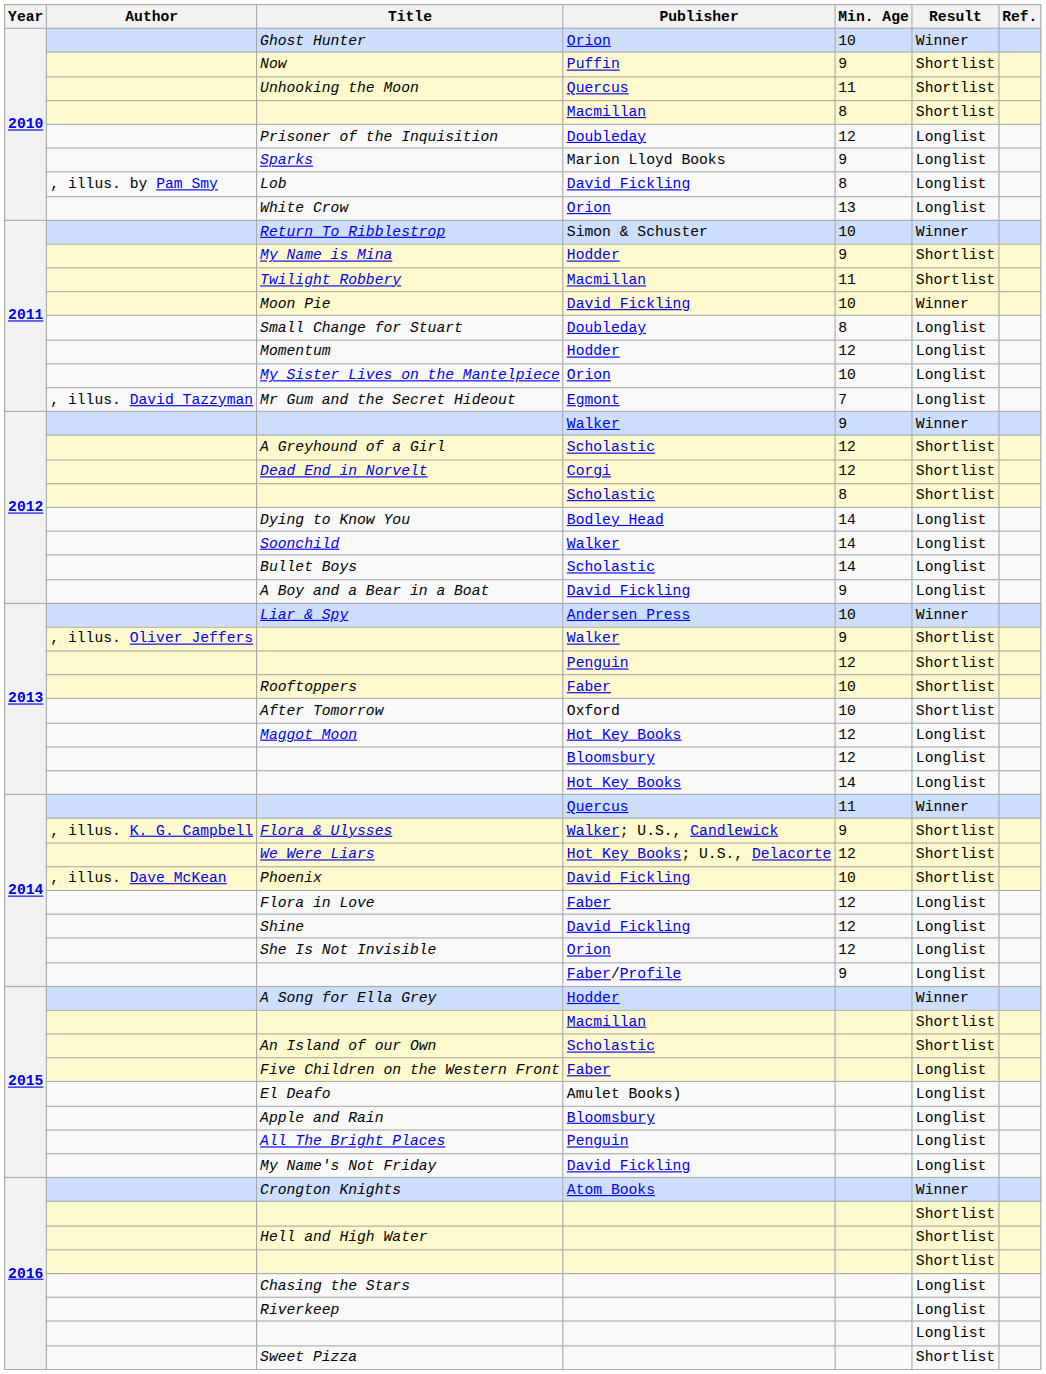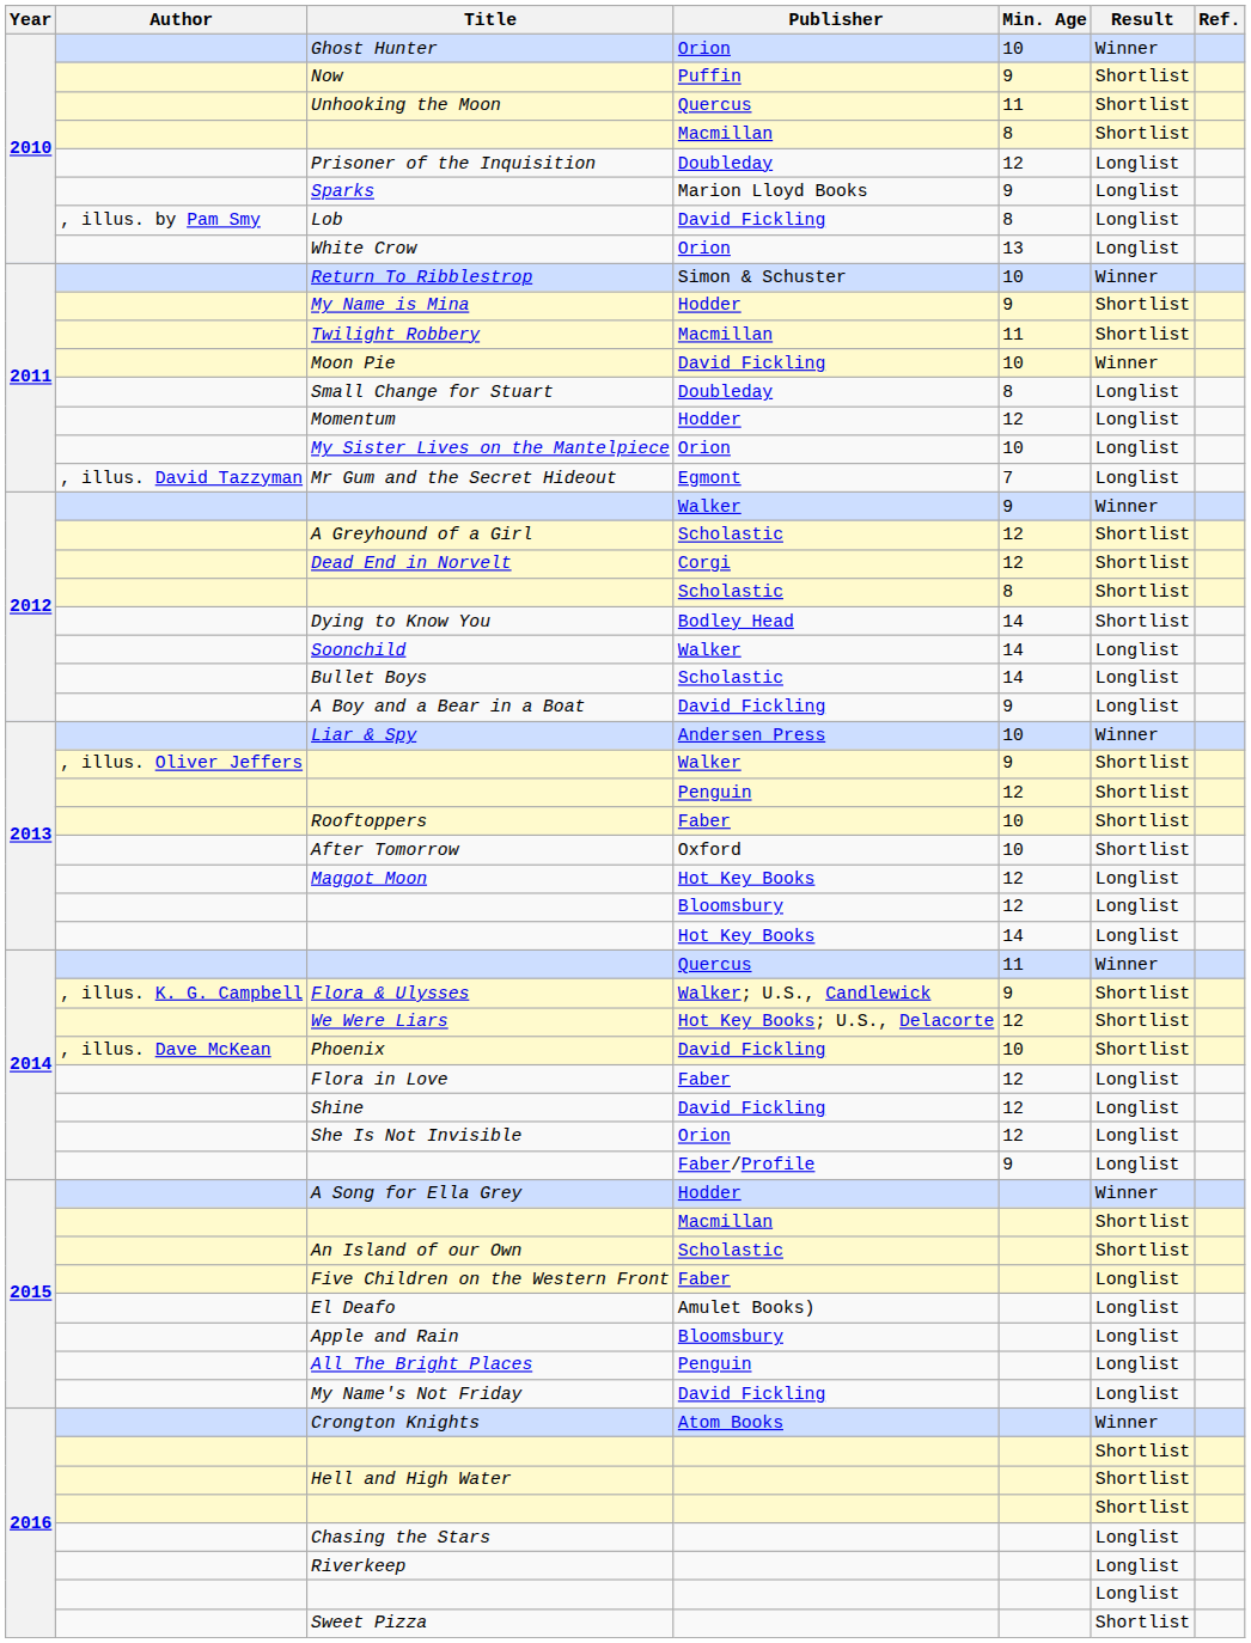 <table class="wikitable sortable mw-collapsible">
 <tr>
 <th>Year</th>
 <th>Author</th>
 <th>Title</th>
 <th>Publisher</th>
 <th>Min. Age</th>
 <th>Result</th>
 <th>Ref.</th>
 </tr>
 <tr style="background:#cddeff">
 <th rowspan="8"><a href='#'>2010</a></th>
 <td></td>
 <td><em>Ghost Hunter</em></td>
 <td><a href='#'>Orion</a></td>
 <td>10</td>
 <td>Winner</td>
 <td></td>
 </tr>
 <tr style="background:LemonChiffon;">
 <td></td>
 <td><em>Now</em></td>
 <td><a href='#'>Puffin</a></td>
 <td>9</td>
 <td>Shortlist</td>
 <td></td>
 </tr>
 <tr style="background:LemonChiffon;">
 <td></td>
 <td><em>Unhooking the Moon</em></td>
 <td><a href='#'>Quercus</a></td>
 <td>11</td>
 <td>Shortlist</td>
 <td></td>
 </tr>
 <tr style="background:LemonChiffon;">
 <td></td>
 <td><em></em></td>
 <td><a href='#'>Macmillan</a></td>
 <td>8</td>
 <td>Shortlist</td>
 <td></td>
 </tr>
 <tr>
 <td></td>
 <td><em>Prisoner of the Inquisition</em></td>
 <td><a href='#'>Doubleday</a></td>
 <td>12</td>
 <td>Longlist</td>
 <td></td>
 </tr>
 <tr>
 <td></td>
 <td><em><a href='#'>Sparks</a></em></td>
 <td>Marion Lloyd Books</td>
 <td>9</td>
 <td>Longlist</td>
 <td></td>
 </tr>
 <tr>
 <td>, illus. by <a href='#'>Pam Smy</a></td>
 <td><em>Lob</em></td>
 <td><a href='#'>David Fickling</a></td>
 <td>8</td>
 <td>Longlist</td>
 <td></td>
 </tr>
 <tr>
 <td></td>
 <td><em>White Crow</em></td>
 <td><a href='#'>Orion</a></td>
 <td>13</td>
 <td>Longlist</td>
 <td></td>
 </tr>
 <tr style="background:#cddeff">
 <th rowspan="8"><a href='#'>2011</a></th>
 <td></td>
 <td><em><a href='#'>Return To Ribblestrop</a></em></td>
 <td>Simon & Schuster</td>
 <td>10</td>
 <td>Winner</td>
 <td></td>
 </tr>
 <tr style="background:LemonChiffon;">
 <td></td>
 <td><em><a href='#'>My Name is Mina</a></em></td>
 <td><a href='#'>Hodder</a></td>
 <td>9</td>
 <td>Shortlist</td>
 <td></td>
 </tr>
 <tr style="background:LemonChiffon;">
 <td></td>
 <td><em><a href='#'>Twilight Robbery</a></em></td>
 <td><a href='#'>Macmillan</a></td>
 <td>11</td>
 <td>Shortlist</td>
 <td></td>
 </tr>
 <tr style="background:LemonChiffon;">
 <td></td>
 <td><em>Moon Pie</em></td>
 <td><a href='#'>David Fickling</a></td>
 <td>10</td>
 <td>Winner</td>
 <td></td>
 </tr>
 <tr>
 <td></td>
 <td><em>Small Change for Stuart</em></td>
 <td><a href='#'>Doubleday</a></td>
 <td>8</td>
 <td>Longlist</td>
 <td></td>
 </tr>
 <tr>
 <td></td>
 <td><em>Momentum</em></td>
 <td><a href='#'>Hodder</a></td>
 <td>12</td>
 <td>Longlist</td>
 <td></td>
 </tr>
 <tr>
 <td></td>
 <td><em><a href='#'>My Sister Lives on the Mantelpiece</a></em></td>
 <td><a href='#'>Orion</a></td>
 <td>10</td>
 <td>Longlist</td>
 <td></td>
 </tr>
 <tr>
 <td>, illus. <a href='#'>David Tazzyman</a></td>
 <td><em>Mr Gum and the Secret Hideout</em></td>
 <td><a href='#'>Egmont</a></td>
 <td>7</td>
 <td>Longlist</td>
 <td></td>
 </tr>
 <tr style="background:#cddeff">
 <th rowspan="8"><a href='#'>2012</a></th>
 <td></td>
 <td><em></em></td>
 <td><a href='#'>Walker</a></td>
 <td>9</td>
 <td>Winner</td>
 <td></td>
 </tr>
 <tr style="background:LemonChiffon;">
 <td></td>
 <td><em>A Greyhound of a Girl</em></td>
 <td><a href='#'>Scholastic</a></td>
 <td>12</td>
 <td>Shortlist</td>
 <td></td>
 </tr>
 <tr style="background:LemonChiffon;">
 <td></td>
 <td><em><a href='#'>Dead End in Norvelt</a></em></td>
 <td><a href='#'>Corgi</a></td>
 <td>12</td>
 <td>Shortlist</td>
 <td></td>
 </tr>
 <tr style="background:LemonChiffon;">
 <td></td>
 <td><em></em></td>
 <td><a href='#'>Scholastic</a></td>
 <td>8</td>
 <td>Shortlist</td>
 <td></td>
 </tr>
 <tr>
 <td></td>
 <td><em>Dying to Know You</em></td>
 <td><a href='#'>Bodley Head</a></td>
 <td>14</td>
-<td>Longlist</td>
+<td>Shortlist</td>
 <td></td>
 </tr>
 <tr>
 <td></td>
 <td><em><a href='#'>Soonchild</a></em></td>
 <td><a href='#'>Walker</a></td>
 <td>14</td>
 <td>Longlist</td>
 <td></td>
 </tr>
 <tr>
 <td></td>
 <td><em>Bullet Boys</em></td>
 <td><a href='#'>Scholastic</a></td>
 <td>14</td>
 <td>Longlist</td>
 <td></td>
 </tr>
 <tr>
 <td></td>
 <td><em>A Boy and a Bear in a Boat</em></td>
 <td><a href='#'>David Fickling</a></td>
 <td>9</td>
 <td>Longlist</td>
 <td></td>
 </tr>
 <tr style="background:#cddeff">
 <th rowspan="8"><a href='#'>2013</a></th>
 <td></td>
 <td><em><a href='#'>Liar & Spy</a></em></td>
 <td><a href='#'>Andersen Press</a></td>
 <td>10</td>
 <td>Winner</td>
 <td></td>
 </tr>
 <tr style="background:LemonChiffon;">
 <td>, illus. <a href='#'>Oliver Jeffers</a></td>
 <td><em></em></td>
 <td><a href='#'>Walker</a></td>
 <td>9</td>
 <td>Shortlist</td>
 <td></td>
 </tr>
 <tr style="background:LemonChiffon;">
 <td></td>
 <td><em></em></td>
 <td><a href='#'>Penguin</a></td>
 <td>12</td>
 <td>Shortlist</td>
 <td></td>
 </tr>
 <tr style="background:LemonChiffon;">
 <td></td>
 <td><em>Rooftoppers</em></td>
 <td><a href='#'>Faber</a></td>
 <td>10</td>
 <td>Shortlist</td>
 <td></td>
 </tr>
 <tr>
 <td></td>
 <td><em>After Tomorrow</em></td>
 <td>Oxford</td>
 <td>10</td>
 <td>Shortlist</td>
 <td></td>
 </tr>
 <tr>
 <td></td>
 <td><em><a href='#'>Maggot Moon</a></em></td>
 <td><a href='#'>Hot Key Books</a></td>
 <td>12</td>
 <td>Longlist</td>
 <td></td>
 </tr>
 <tr>
 <td></td>
 <td><em></em></td>
 <td><a href='#'>Bloomsbury</a></td>
 <td>12</td>
 <td>Longlist</td>
 <td></td>
 </tr>
 <tr>
 <td></td>
 <td><em></em></td>
 <td><a href='#'>Hot Key Books</a></td>
 <td>14</td>
 <td>Longlist</td>
 <td></td>
 </tr>
 <tr style="background:#cddeff">
 <th rowspan="8"><a href='#'>2014</a></th>
 <td></td>
 <td><em></em></td>
 <td><a href='#'>Quercus</a></td>
 <td>11</td>
 <td>Winner</td>
 <td></td>
 </tr>
 <tr style="background:LemonChiffon;">
 <td>, illus. <a href='#'>K. G. Campbell</a></td>
 <td><em><a href='#'>Flora & Ulysses</a></em></td>
 <td><a href='#'>Walker</a>; U.S., <a href='#'>Candlewick</a></td>
 <td>9</td>
 <td>Shortlist</td>
 <td></td>
 </tr>
 <tr style="background:LemonChiffon;">
 <td></td>
 <td><em><a href='#'>We Were Liars</a></em></td>
 <td><a href='#'>Hot Key Books</a>; U.S., <a href='#'>Delacorte</a></td>
 <td>12</td>
 <td>Shortlist</td>
 <td></td>
 </tr>
 <tr style="background:LemonChiffon;">
 <td>, illus. <a href='#'>Dave McKean</a></td>
 <td><em>Phoenix</em></td>
 <td><a href='#'>David Fickling</a></td>
 <td>10</td>
 <td>Shortlist</td>
 <td></td>
 </tr>
 <tr>
 <td></td>
 <td><em>Flora in Love</em></td>
 <td><a href='#'>Faber</a></td>
 <td>12</td>
 <td>Longlist</td>
 <td></td>
 </tr>
 <tr>
 <td></td>
 <td><em>Shine</em></td>
 <td><a href='#'>David Fickling</a></td>
 <td>12</td>
 <td>Longlist</td>
 <td></td>
 </tr>
 <tr>
 <td></td>
 <td><em>She Is Not Invisible</em></td>
 <td><a href='#'>Orion</a></td>
 <td>12</td>
 <td>Longlist</td>
 <td></td>
 </tr>
 <tr>
 <td></td>
 <td><em></em></td>
 <td><a href='#'>Faber</a>/<a href='#'>Profile</a></td>
 <td>9</td>
 <td>Longlist</td>
 <td></td>
 </tr>
 <tr style="background:#cddeff">
 <th rowspan="8"><a href='#'>2015</a></th>
 <td></td>
 <td><em>A Song for Ella Grey</em></td>
 <td><a href='#'>Hodder</a></td>
 <td></td>
 <td>Winner</td>
 <td></td>
 </tr>
 <tr style="background:LemonChiffon;">
 <td></td>
 <td><em></em></td>
 <td><a href='#'>Macmillan</a></td>
 <td></td>
 <td>Shortlist</td>
 <td></td>
 </tr>
 <tr style="background:LemonChiffon;">
 <td></td>
 <td><em>An Island of our Own</em></td>
 <td><a href='#'>Scholastic</a></td>
 <td></td>
 <td>Shortlist</td>
 <td></td>
 </tr>
 <tr style="background:LemonChiffon;">
 <td></td>
 <td><em>Five Children on the Western Front</em></td>
 <td><a href='#'>Faber</a></td>
 <td></td>
 <td>Longlist</td>
 <td></td>
 </tr>
 <tr>
 <td></td>
 <td><em>El Deafo</em></td>
 <td>Amulet Books)</td>
 <td></td>
 <td>Longlist</td>
 <td></td>
 </tr>
 <tr>
 <td></td>
 <td><em>Apple and Rain</em></td>
 <td><a href='#'>Bloomsbury</a></td>
 <td></td>
 <td>Longlist</td>
 <td></td>
 </tr>
 <tr>
 <td></td>
 <td><em><a href='#'>All The Bright Places</a></em></td>
 <td><a href='#'>Penguin</a></td>
 <td></td>
 <td>Longlist</td>
 <td></td>
 </tr>
 <tr>
 <td></td>
 <td><em>My Name's Not Friday</em></td>
 <td><a href='#'>David Fickling</a></td>
 <td></td>
 <td>Longlist</td>
 <td></td>
 </tr>
 <tr style="background:#cddeff">
 <th rowspan="8"><a href='#'>2016</a></th>
 <td></td>
 <td><em>Crongton Knights</em></td>
 <td><a href='#'>Atom Books</a></td>
 <td></td>
 <td>Winner</td>
 <td></td>
 </tr>
 <tr style="background:LemonChiffon;">
 <td></td>
 <td><em></em></td>
 <td></td>
 <td></td>
 <td>Shortlist</td>
 <td></td>
 </tr>
 <tr style="background:LemonChiffon;">
 <td></td>
 <td><em>Hell and High Water</em></td>
 <td></td>
 <td></td>
 <td>Shortlist</td>
 <td></td>
 </tr>
 <tr style="background:LemonChiffon;">
 <td></td>
 <td></td>
 <td></td>
 <td></td>
 <td>Shortlist</td>
 <td></td>
 </tr>
 <tr>
 <td></td>
 <td><em>Chasing the Stars</em></td>
 <td></td>
 <td></td>
 <td>Longlist</td>
 <td></td>
 </tr>
 <tr>
 <td></td>
 <td><em>Riverkeep</em></td>
 <td></td>
 <td></td>
 <td>Longlist</td>
 <td></td>
 </tr>
 <tr>
 <td></td>
 <td></td>
 <td></td>
 <td></td>
 <td>Longlist</td>
 <td></td>
 </tr>
 <tr>
 <td></td>
 <td><em>Sweet Pizza</em></td>
 <td></td>
 <td></td>
 <td>Shortlist</td>
 <td></td>
 </tr>
 </table>
